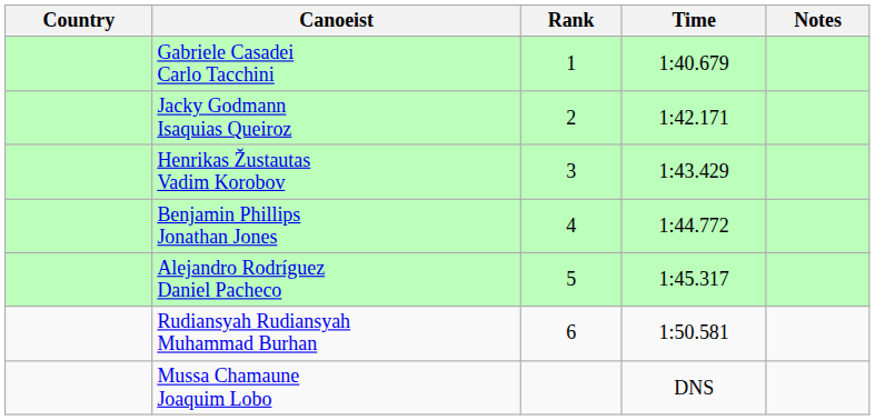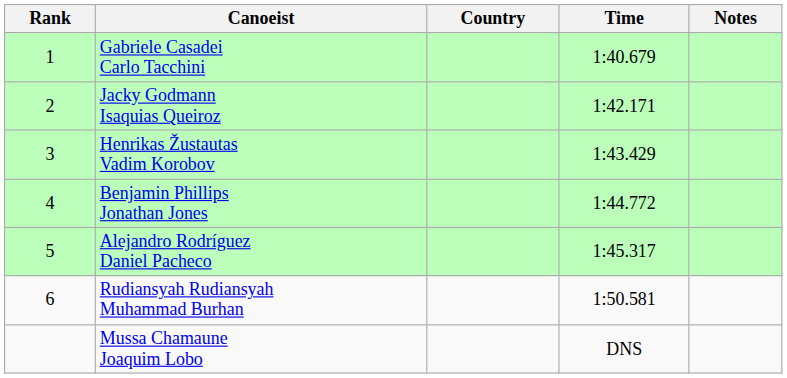 <table class="wikitable" style="text-align:center;width: 55%">
 <tr>
+<th>Rank</th>
+<th>Canoeist</th>
 <th>Country</th>
-<th>Canoeist</th>
-<th>Rank</th>
 <th>Time</th>
 <th>Notes</th>
 </tr>
 <tr bgcolor=bbffbb>
+<td>1</td>
+<td align="left"><a href='#'>Gabriele Casadei</a><br><a href='#'>Carlo Tacchini</a></td>
 <td align="left"></td>
-<td align="left"><a href='#'>Gabriele Casadei</a><br><a href='#'>Carlo Tacchini</a></td>
-<td>1</td>
 <td>1:40.679</td>
 <td></td>
 </tr>
 <tr bgcolor=bbffbb>
+<td>2</td>
+<td align="left"><a href='#'>Jacky Godmann</a><br><a href='#'>Isaquias Queiroz</a></td>
 <td align="left"></td>
-<td align="left"><a href='#'>Jacky Godmann</a><br><a href='#'>Isaquias Queiroz</a></td>
-<td>2</td>
 <td>1:42.171</td>
 <td></td>
 </tr>
 <tr bgcolor=bbffbb>
+<td>3</td>
+<td align="left"><a href='#'>Henrikas Žustautas</a><br><a href='#'>Vadim Korobov</a></td>
 <td align="left"></td>
-<td align="left"><a href='#'>Henrikas Žustautas</a><br><a href='#'>Vadim Korobov</a></td>
-<td>3</td>
 <td>1:43.429</td>
 <td></td>
 </tr>
 <tr bgcolor=bbffbb>
+<td>4</td>
+<td align="left"><a href='#'>Benjamin Phillips</a><br><a href='#'>Jonathan Jones</a></td>
 <td align="left"></td>
-<td align="left"><a href='#'>Benjamin Phillips</a><br><a href='#'>Jonathan Jones</a></td>
-<td>4</td>
 <td>1:44.772</td>
 <td></td>
 </tr>
 <tr bgcolor=bbffbb>
+<td>5</td>
+<td align="left"><a href='#'>Alejandro Rodríguez</a><br><a href='#'>Daniel Pacheco</a></td>
 <td align="left"></td>
-<td align="left"><a href='#'>Alejandro Rodríguez</a><br><a href='#'>Daniel Pacheco</a></td>
-<td>5</td>
 <td>1:45.317</td>
 <td></td>
 </tr>
 <tr>
+<td>6</td>
+<td align="left"><a href='#'>Rudiansyah Rudiansyah</a><br><a href='#'>Muhammad Burhan</a></td>
 <td align="left"></td>
-<td align="left"><a href='#'>Rudiansyah Rudiansyah</a><br><a href='#'>Muhammad Burhan</a></td>
-<td>6</td>
 <td>1:50.581</td>
 <td></td>
 </tr>
 <tr>
+<td></td>
+<td align="left"><a href='#'>Mussa Chamaune</a><br><a href='#'>Joaquim Lobo</a></td>
 <td align="left"></td>
-<td align="left"><a href='#'>Mussa Chamaune</a><br><a href='#'>Joaquim Lobo</a></td>
-<td></td>
 <td>DNS</td>
 <td></td>
 </tr>
 </table>
